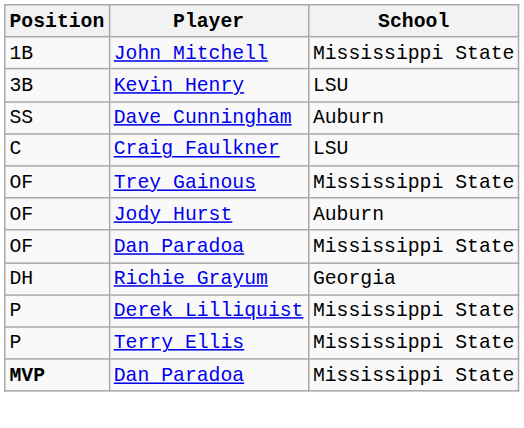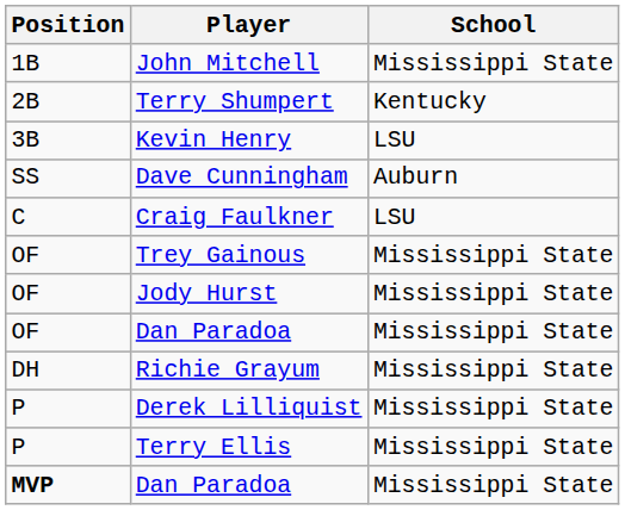 <table class="wikitable">
 <tr>
 <th>Position</th>
 <th>Player</th>
 <th>School</th>
 </tr>
 <tr>
 <td>1B</td>
 <td><a href='#'>John Mitchell</a></td>
 <td>Mississippi State</td>
+</tr>
+<tr>
+<td>2B</td>
+<td><a href='#'>Terry Shumpert</a></td>
+<td>Kentucky</td>
 </tr>
 <tr>
 <td>3B</td>
 <td><a href='#'>Kevin Henry</a></td>
 <td>LSU</td>
 </tr>
 <tr>
 <td>SS</td>
 <td><a href='#'>Dave Cunningham</a></td>
 <td>Auburn</td>
 </tr>
 <tr>
 <td>C</td>
 <td><a href='#'>Craig Faulkner</a></td>
 <td>LSU</td>
 </tr>
 <tr>
 <td>OF</td>
 <td><a href='#'>Trey Gainous</a></td>
 <td>Mississippi State</td>
 </tr>
 <tr>
 <td>OF</td>
 <td><a href='#'>Jody Hurst</a></td>
-<td>Auburn</td>
+<td>Mississippi State</td>
 </tr>
 <tr>
 <td>OF</td>
 <td><a href='#'>Dan Paradoa</a></td>
 <td>Mississippi State</td>
 </tr>
 <tr>
 <td>DH</td>
 <td><a href='#'>Richie Grayum</a></td>
-<td>Georgia</td>
+<td>Mississippi State</td>
 </tr>
 <tr>
 <td>P</td>
 <td><a href='#'>Derek Lilliquist</a></td>
 <td>Mississippi State</td>
 </tr>
 <tr>
 <td>P</td>
 <td><a href='#'>Terry Ellis</a></td>
 <td>Mississippi State</td>
 </tr>
 <tr>
 <td><strong>MVP</strong></td>
 <td><a href='#'>Dan Paradoa</a></td>
 <td>Mississippi State</td>
 </tr>
 </table>
